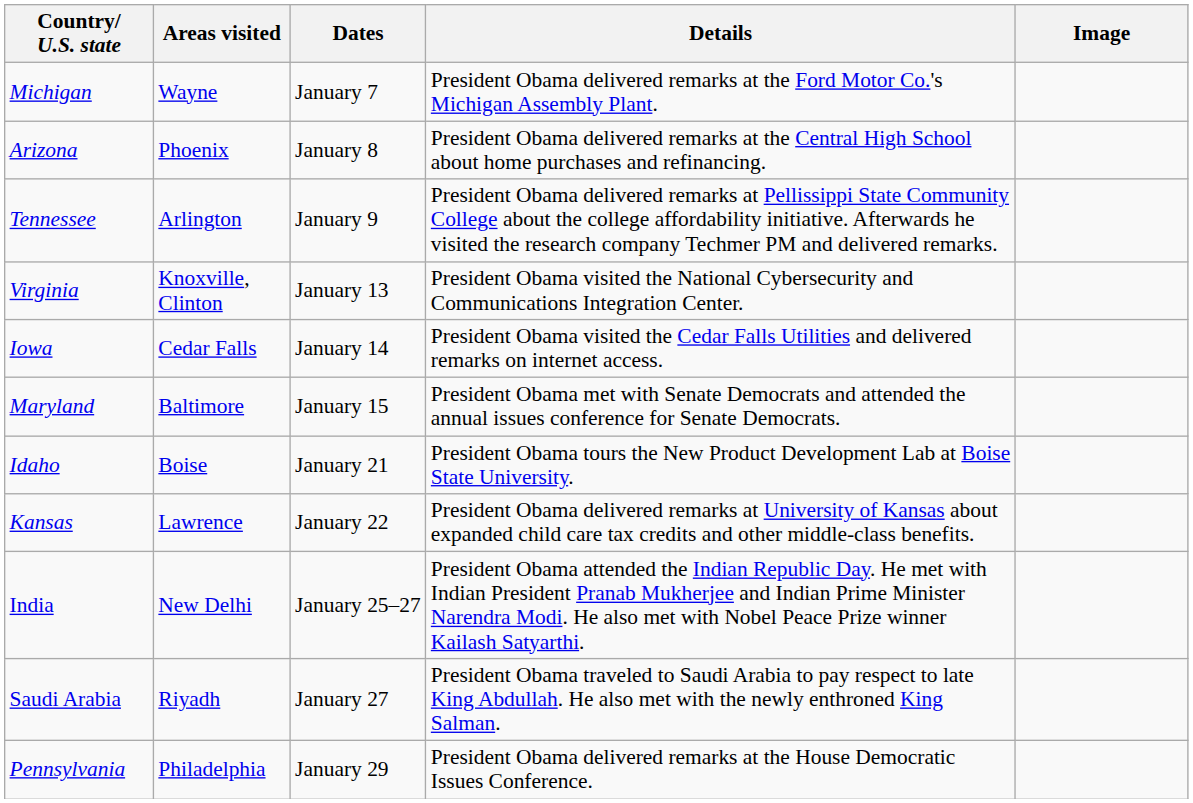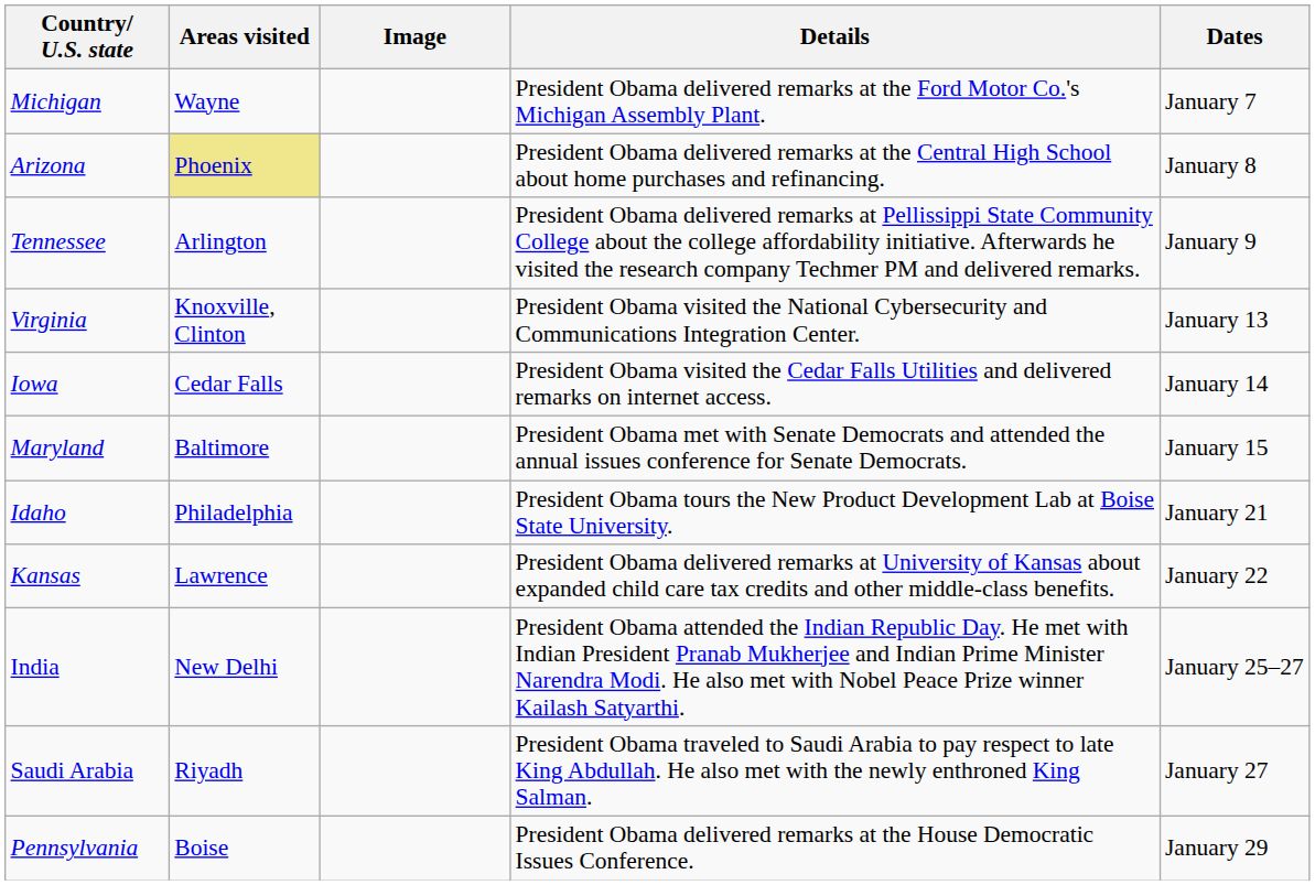 <table class="wikitable" style="margin: 1em auto 1em auto">
 <tr>
 <th width=110>Country/<br><em>U.S. state</em></th>
 <th width=100>Areas visited</th>
+<th width=150>Image</th>
+<th width=550>Details</th>
 <th width=110>Dates</th>
-<th width=550>Details</th>
-<th width=150>Image</th>
 </tr>
 <tr>
 <td> <em><a href='#'>Michigan</a></em></td>
 <td><a href='#'>Wayne</a></td>
+<td></td>
+<td>President Obama delivered remarks at the <a href='#'>Ford Motor Co.</a>'s <a href='#'>Michigan Assembly Plant</a>.</td>
 <td>January 7</td>
-<td>President Obama delivered remarks at the <a href='#'>Ford Motor Co.</a>'s <a href='#'>Michigan Assembly Plant</a>.</td>
-<td></td>
 </tr>
 <tr>
 <td> <em><a href='#'>Arizona</a></em></td>
-<td><a href='#'>Phoenix</a></td>
+<td style="background: khaki;"><a href='#'>Phoenix</a></td>
+<td></td>
+<td>President Obama delivered remarks at the <a href='#'>Central High School</a> about home purchases and refinancing.</td>
 <td>January 8</td>
-<td>President Obama delivered remarks at the <a href='#'>Central High School</a> about home purchases and refinancing.</td>
-<td></td>
 </tr>
 <tr>
 <td> <em><a href='#'>Tennessee</a></em></td>
 <td><a href='#'>Arlington</a></td>
+<td></td>
+<td>President Obama delivered remarks at <a href='#'>Pellissippi State Community College</a> about the college affordability initiative. Afterwards he visited the research company Techmer PM and delivered remarks.</td>
 <td>January 9</td>
-<td>President Obama delivered remarks at <a href='#'>Pellissippi State Community College</a> about the college affordability initiative. Afterwards he visited the research company Techmer PM and delivered remarks.</td>
-<td></td>
 </tr>
 <tr>
 <td> <em><a href='#'>Virginia</a></em></td>
 <td><a href='#'>Knoxville</a>,<br><a href='#'>Clinton</a></td>
+<td></td>
+<td>President Obama visited the National Cybersecurity and Communications Integration Center.</td>
 <td>January 13</td>
-<td>President Obama visited the National Cybersecurity and Communications Integration Center.</td>
-<td></td>
 </tr>
 <tr>
 <td> <em><a href='#'>Iowa</a></em></td>
 <td><a href='#'>Cedar Falls</a></td>
+<td></td>
+<td>President Obama visited the <a href='#'>Cedar Falls Utilities</a> and delivered remarks on internet access.</td>
 <td>January 14</td>
-<td>President Obama visited the <a href='#'>Cedar Falls Utilities</a> and delivered remarks on internet access.</td>
-<td></td>
 </tr>
 <tr>
 <td> <em><a href='#'>Maryland</a></em></td>
 <td><a href='#'>Baltimore</a></td>
+<td></td>
+<td>President Obama met with Senate Democrats and attended the annual issues conference for Senate Democrats.</td>
 <td>January 15</td>
-<td>President Obama met with Senate Democrats and attended the annual issues conference for Senate Democrats.</td>
-<td></td>
 </tr>
 <tr>
 <td> <em><a href='#'>Idaho</a></em></td>
-<td><a href='#'>Boise</a></td>
+<td><a href='#'>Philadelphia</a></td>
+<td></td>
+<td>President Obama tours the New Product Development Lab at <a href='#'>Boise State University</a>.</td>
 <td>January 21</td>
-<td>President Obama tours the New Product Development Lab at <a href='#'>Boise State University</a>.</td>
-<td></td>
 </tr>
 <tr>
 <td> <em><a href='#'>Kansas</a></em></td>
 <td><a href='#'>Lawrence</a></td>
+<td></td>
+<td>President Obama delivered remarks at <a href='#'>University of Kansas</a> about expanded child care tax credits and other middle-class benefits.</td>
 <td>January 22</td>
-<td>President Obama delivered remarks at <a href='#'>University of Kansas</a> about expanded child care tax credits and other middle-class benefits.</td>
-<td></td>
 </tr>
 <tr>
 <td> <a href='#'>India</a></td>
 <td><a href='#'>New Delhi</a></td>
+<td></td>
+<td>President Obama attended the <a href='#'>Indian Republic Day</a>. He met with Indian President <a href='#'>Pranab Mukherjee</a> and Indian Prime Minister <a href='#'>Narendra Modi</a>. He also met with Nobel Peace Prize winner <a href='#'>Kailash Satyarthi</a>.</td>
 <td>January 25–27</td>
-<td>President Obama attended the <a href='#'>Indian Republic Day</a>. He met with Indian President <a href='#'>Pranab Mukherjee</a> and Indian Prime Minister <a href='#'>Narendra Modi</a>. He also met with Nobel Peace Prize winner <a href='#'>Kailash Satyarthi</a>.</td>
-<td></td>
 </tr>
 <tr>
 <td> <a href='#'>Saudi Arabia</a></td>
 <td><a href='#'>Riyadh</a></td>
+<td></td>
+<td>President Obama traveled to Saudi Arabia to pay respect to late <a href='#'>King Abdullah</a>. He also met with the newly enthroned <a href='#'>King Salman</a>.</td>
 <td>January 27</td>
-<td>President Obama traveled to Saudi Arabia to pay respect to late <a href='#'>King Abdullah</a>. He also met with the newly enthroned <a href='#'>King Salman</a>.</td>
-<td></td>
 </tr>
 <tr>
 <td> <em><a href='#'>Pennsylvania</a></em></td>
-<td><a href='#'>Philadelphia</a></td>
+<td><a href='#'>Boise</a></td>
+<td></td>
+<td>President Obama delivered remarks at the House Democratic Issues Conference.</td>
 <td>January 29</td>
-<td>President Obama delivered remarks at the House Democratic Issues Conference.</td>
-<td></td>
 </tr>
 </table>
